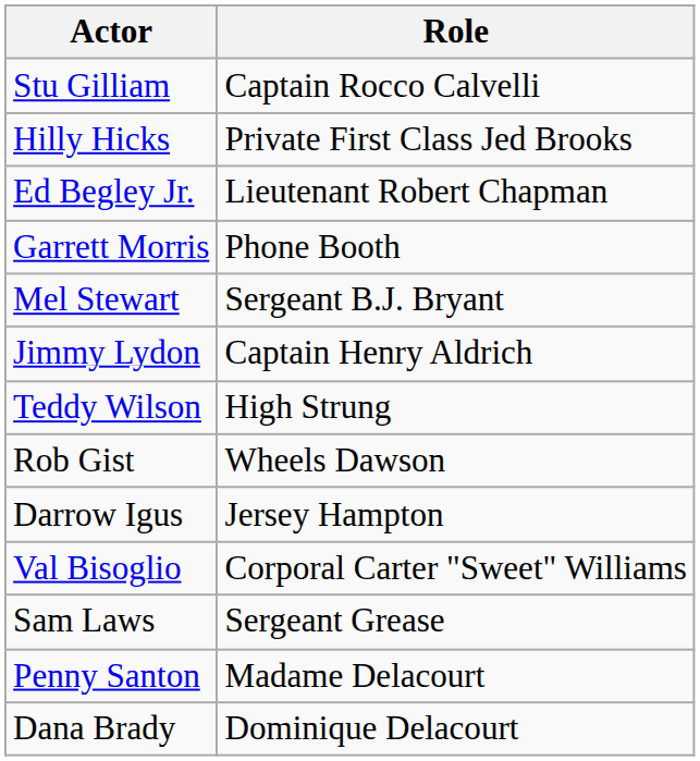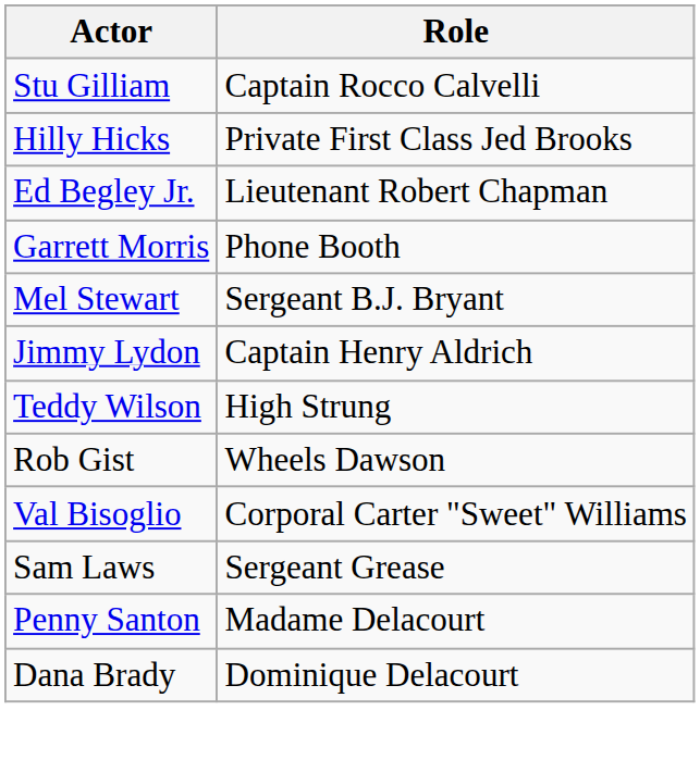 <table class="wikitable">
 <tr>
 <th>Actor</th>
 <th>Role</th>
 </tr>
 <tr>
 <td><a href='#'>Stu Gilliam</a></td>
 <td>Captain Rocco Calvelli</td>
 </tr>
 <tr>
 <td><a href='#'>Hilly Hicks</a></td>
 <td>Private First Class Jed Brooks</td>
 </tr>
 <tr>
 <td><a href='#'>Ed Begley Jr.</a></td>
 <td>Lieutenant Robert Chapman</td>
 </tr>
 <tr>
 <td><a href='#'>Garrett Morris</a></td>
 <td>Phone Booth</td>
 </tr>
 <tr>
 <td><a href='#'>Mel Stewart</a></td>
 <td>Sergeant B.J. Bryant</td>
 </tr>
 <tr>
 <td><a href='#'>Jimmy Lydon</a></td>
 <td>Captain Henry Aldrich</td>
 </tr>
 <tr>
 <td><a href='#'>Teddy Wilson</a></td>
 <td>High Strung</td>
 </tr>
 <tr>
 <td>Rob Gist</td>
 <td>Wheels Dawson</td>
 </tr>
 <tr>
-<td>Darrow Igus</td>
-<td>Jersey Hampton</td>
-</tr>
-<tr>
 <td><a href='#'>Val Bisoglio</a></td>
 <td>Corporal Carter "Sweet" Williams</td>
 </tr>
 <tr>
 <td>Sam Laws</td>
 <td>Sergeant Grease</td>
 </tr>
 <tr>
 <td><a href='#'>Penny Santon</a></td>
 <td>Madame Delacourt</td>
 </tr>
 <tr>
 <td>Dana Brady</td>
 <td>Dominique Delacourt</td>
 </tr>
 </table>
